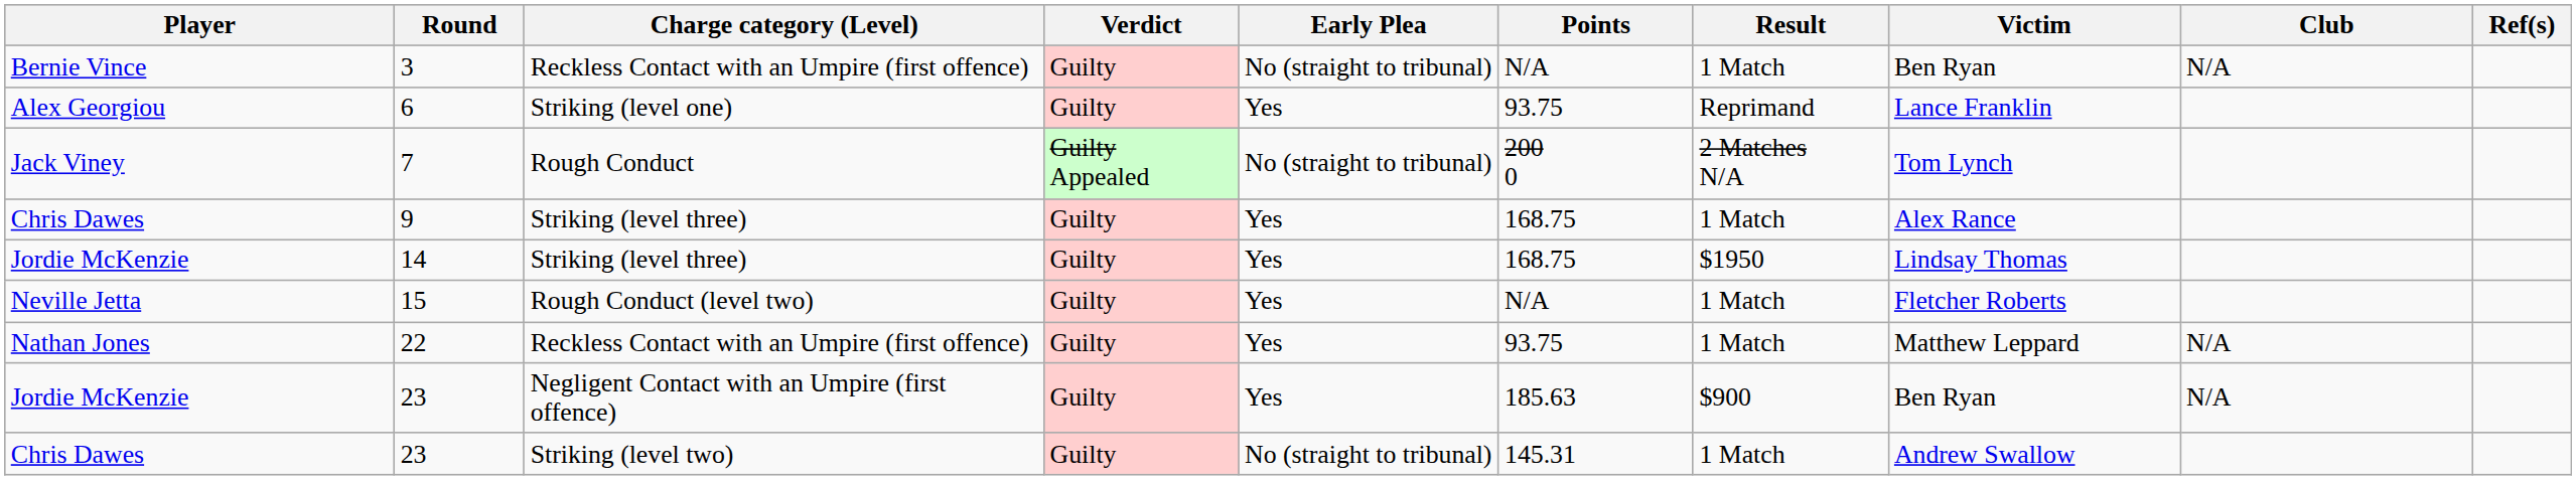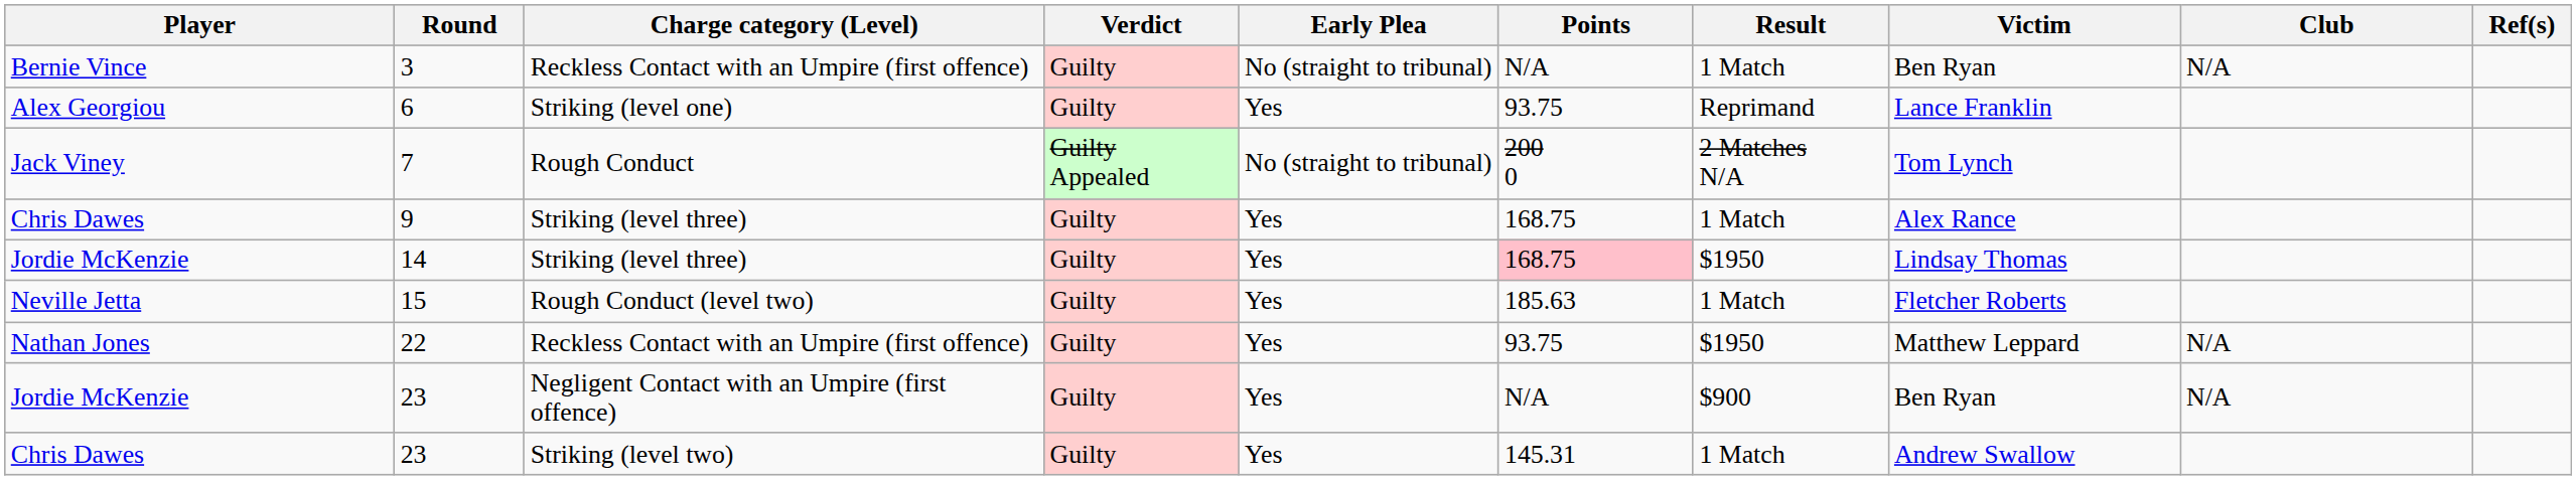 <table class="wikitable sortable" style="width:100%;">
 <tr style="background:#efefef;">
 <th style="width:12%;">Player</th>
 <th width=4%>Round</th>
 <th width=16%>Charge category (Level)</th>
 <th width=6%>Verdict</th>
 <th width=8%>Early Plea</th>
 <th width=6%>Points</th>
 <th width=6%>Result</th>
 <th width=9%>Victim</th>
 <th width=9%>Club</th>
 <th style="width:3%;">Ref(s)</th>
 </tr>
 <tr>
 <td><a href='#'>Bernie Vince</a></td>
 <td>3</td>
 <td>Reckless Contact with an Umpire (first offence)</td>
 <td style="background:#FFCFCF;">Guilty</td>
 <td>No (straight to tribunal)</td>
 <td>N/A</td>
 <td>1 Match</td>
 <td>Ben Ryan</td>
 <td>N/A</td>
 <td></td>
 </tr>
 <tr>
 <td><a href='#'>Alex Georgiou</a></td>
 <td>6</td>
 <td>Striking (level one)</td>
 <td style="background:#FFCFCF;">Guilty</td>
 <td>Yes</td>
 <td>93.75</td>
 <td>Reprimand</td>
 <td><a href='#'>Lance Franklin</a></td>
 <td></td>
 <td></td>
 </tr>
 <tr>
 <td><a href='#'>Jack Viney</a></td>
 <td>7</td>
 <td>Rough Conduct</td>
 <td style="background:#cfc;"><s>Guilty</s> <br>Appealed</td>
 <td>No (straight to tribunal)</td>
 <td><s>200</s> <br>0</td>
 <td><s>2 Matches</s> <br>N/A</td>
 <td><a href='#'>Tom Lynch</a></td>
 <td></td>
 <td></td>
 </tr>
 <tr>
 <td><a href='#'>Chris Dawes</a></td>
 <td>9</td>
 <td>Striking (level three)</td>
 <td style="background:#FFCFCF;">Guilty</td>
 <td>Yes</td>
 <td>168.75</td>
 <td>1 Match</td>
 <td><a href='#'>Alex Rance</a></td>
 <td></td>
 <td></td>
 </tr>
 <tr>
 <td><a href='#'>Jordie McKenzie</a></td>
 <td>14</td>
 <td>Striking (level three)</td>
 <td style="background:#FFCFCF;">Guilty</td>
 <td>Yes</td>
-<td>168.75</td>
+<td style="background: pink;">168.75</td>
 <td>$1950</td>
 <td><a href='#'>Lindsay Thomas</a></td>
 <td></td>
 <td></td>
 </tr>
 <tr>
 <td><a href='#'>Neville Jetta</a></td>
 <td>15</td>
 <td>Rough Conduct (level two)</td>
 <td style="background:#FFCFCF;">Guilty</td>
 <td>Yes</td>
-<td>N/A</td>
+<td>185.63</td>
 <td>1 Match</td>
 <td><a href='#'>Fletcher Roberts</a></td>
 <td></td>
 <td></td>
 </tr>
 <tr>
 <td><a href='#'>Nathan Jones</a></td>
 <td>22</td>
 <td>Reckless Contact with an Umpire (first offence)</td>
 <td style="background:#FFCFCF;">Guilty</td>
 <td>Yes</td>
 <td>93.75</td>
-<td>1 Match</td>
+<td>$1950</td>
 <td>Matthew Leppard</td>
 <td>N/A</td>
 <td></td>
 </tr>
 <tr>
 <td><a href='#'>Jordie McKenzie</a></td>
 <td>23</td>
 <td>Negligent Contact with an Umpire (first offence)</td>
 <td style="background:#FFCFCF;">Guilty</td>
 <td>Yes</td>
-<td>185.63</td>
+<td>N/A</td>
 <td>$900</td>
 <td>Ben Ryan</td>
 <td>N/A</td>
 <td></td>
 </tr>
 <tr>
 <td><a href='#'>Chris Dawes</a></td>
 <td>23</td>
 <td>Striking (level two)</td>
 <td style="background:#FFCFCF;">Guilty</td>
-<td>No (straight to tribunal)</td>
+<td>Yes</td>
 <td>145.31</td>
 <td>1 Match</td>
 <td><a href='#'>Andrew Swallow</a></td>
 <td></td>
 <td></td>
 </tr>
 </table>
